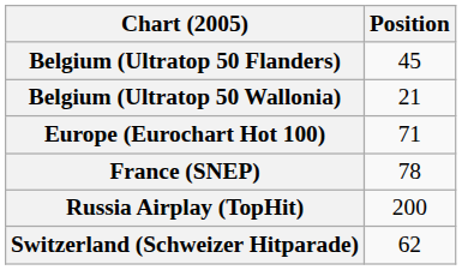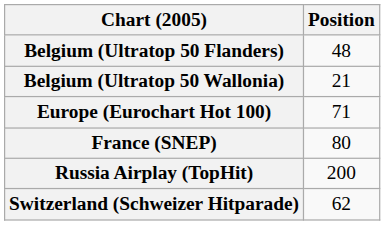 <table class="wikitable sortable plainrowheaders" style="text-align:center">
 <tr>
 <th>Chart (2005)</th>
 <th>Position</th>
 </tr>
 <tr>
 <th scope="row">Belgium (Ultratop 50 Flanders)</th>
-<td>45</td>
+<td>48</td>
 </tr>
 <tr>
 <th scope="row">Belgium (Ultratop 50 Wallonia)</th>
 <td>21</td>
 </tr>
 <tr>
 <th scope="row">Europe (Eurochart Hot 100)</th>
 <td>71</td>
 </tr>
 <tr>
 <th scope="row">France (SNEP)</th>
-<td>78</td>
+<td>80</td>
 </tr>
 <tr>
 <th scope="row">Russia Airplay (TopHit)</th>
 <td>200</td>
 </tr>
 <tr>
 <th scope="row">Switzerland (Schweizer Hitparade)</th>
 <td>62</td>
 </tr>
 </table>
